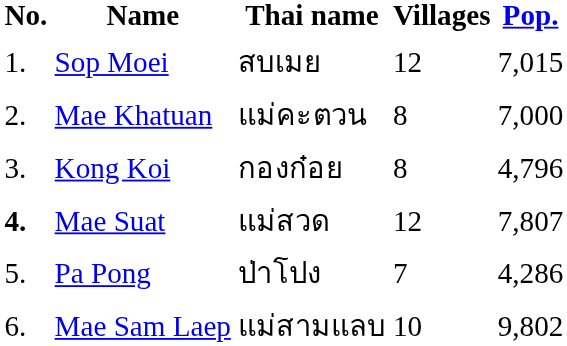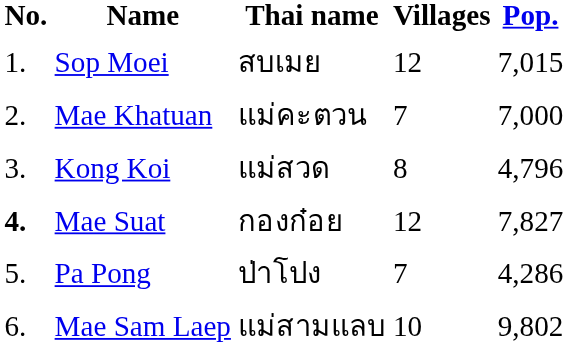 <table>
 <tr>
 <th>No.</th>
 <th>Name</th>
 <th>Thai name</th>
 <th>Villages</th>
 <th><a href='#'>Pop.</a></th>
 </tr>
 <tr>
 <td>1.</td>
 <td><a href='#'>Sop Moei</a></td>
 <td>สบเมย</td>
 <td>12</td>
 <td>7,015</td>
 <td></td>
 </tr>
 <tr>
 <td>2.</td>
 <td><a href='#'>Mae Khatuan</a></td>
 <td>แม่คะตวน</td>
-<td>8</td>
+<td>7</td>
 <td>7,000</td>
 <td></td>
 </tr>
 <tr>
 <td>3.</td>
 <td><a href='#'>Kong Koi</a></td>
-<td>กองก๋อย</td>
+<td>แม่สวด</td>
 <td>8</td>
 <td>4,796</td>
 <td></td>
 </tr>
 <tr>
 <td><strong>4.</strong></td>
 <td><a href='#'>Mae Suat</a></td>
-<td>แม่สวด</td>
+<td>กองก๋อย</td>
 <td>12</td>
-<td>7,807</td>
+<td>7,827</td>
 <td></td>
 </tr>
 <tr>
 <td>5.</td>
 <td><a href='#'>Pa Pong</a></td>
 <td>ป่าโปง</td>
 <td>7</td>
 <td>4,286</td>
 <td></td>
 </tr>
 <tr>
 <td>6.</td>
 <td><a href='#'>Mae Sam Laep</a></td>
 <td>แม่สามแลบ</td>
 <td>10</td>
 <td>9,802</td>
 <td></td>
 </tr>
 </table>
